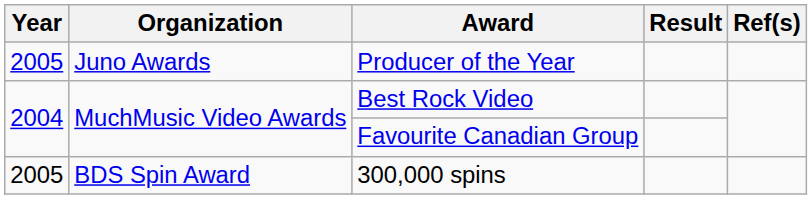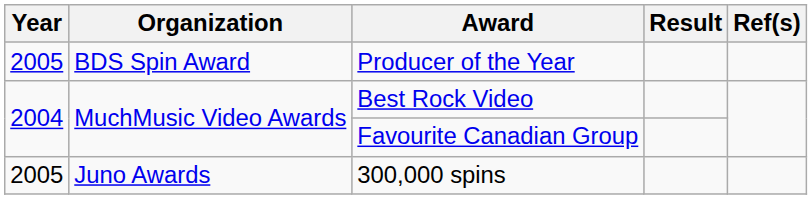 <table class="wikitable plainrowheaders">
 <tr align=center>
 <th scope="col">Year</th>
 <th scope="col">Organization</th>
 <th scope="col">Award</th>
 <th scope="col">Result</th>
 <th scope="col">Ref(s)</th>
 </tr>
 <tr>
 <td><a href='#'>2005</a></td>
-<td><a href='#'>Juno Awards</a></td>
+<td><a href='#'>BDS Spin Award</a></td>
 <td><a href='#'>Producer of the Year</a></td>
 <td></td>
 <td style="text-align:center;"></td>
 </tr>
 <tr>
 <td rowspan="2"><a href='#'>2004</a></td>
 <td rowspan="2"><a href='#'>MuchMusic Video Awards</a></td>
 <td><a href='#'>Best Rock Video</a></td>
 <td></td>
 <td style="text-align:center;" rowspan="2"></td>
 </tr>
 <tr>
 <td><a href='#'>Favourite Canadian Group</a></td>
 <td></td>
 </tr>
 <tr>
 <td>2005</td>
-<td><a href='#'>BDS Spin Award</a></td>
+<td><a href='#'>Juno Awards</a></td>
 <td>300,000 spins</td>
 <td></td>
 <td style="text-align:center;"></td>
 </tr>
 </table>
